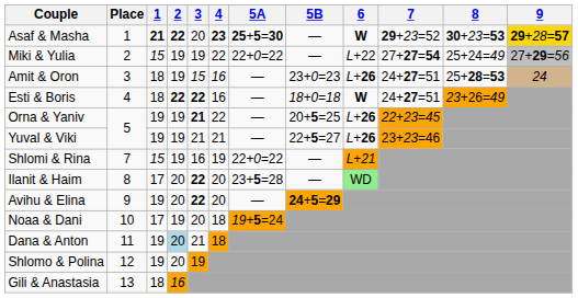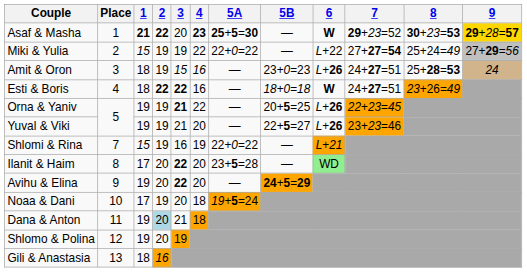 <table class="wikitable sortable" style="margin:auto;text-align:center;">
 <tr>
 <th>Couple</th>
 <th>Place</th>
 <th><a href='#'>1</a></th>
 <th><a href='#'>2</a></th>
 <th><a href='#'>3</a></th>
 <th><a href='#'>4</a></th>
 <th><a href='#'>5A</a></th>
 <th><a href='#'>5B</a></th>
 <th><a href='#'>6</a></th>
 <th><a href='#'>7</a></th>
 <th><a href='#'>8</a></th>
 <th><a href='#'>9</a></th>
 </tr>
 <tr>
 <td style="text-align:left;">Asaf & Masha</td>
 <td>1</td>
 <td><span><strong>21</strong></span></td>
 <td><span><strong>22</strong></span></td>
 <td>20</td>
 <td><span><strong>23</strong></span></td>
 <td><span><strong>25</strong></span>+<span><strong>5</strong></span>=<span><strong>30</strong></span></td>
 <td>—</td>
 <td><span><strong>W</strong></span></td>
 <td><span><strong>29</strong></span>+<span><em>23</em></span>=52</td>
 <td><span><strong>30</strong></span>+<span><em>23</em></span>=<span><strong>53</strong></span></td>
 <td style="background:gold;"><span><strong>29</strong></span>+<span><em>28</em></span>=<span><strong>57</strong></span></td>
 </tr>
 <tr>
 <td style="text-align:left;">Miki & Yulia</td>
 <td>2</td>
 <td><span><em>15</em></span></td>
 <td>19</td>
 <td>19</td>
 <td>22</td>
 <td>22+<span><em>0</em></span>=22</td>
 <td>—</td>
 <td><span><em>L</em></span>+22</td>
 <td>27+<span><strong>27</strong></span>=<span><strong>54</strong></span></td>
 <td>25+24=<span><em>49</em></span></td>
 <td style="background:silver;">27+<span><strong>29</strong></span>=<span><em>56</em></span></td>
 </tr>
 <tr>
 <td style="text-align:left;">Amit & Oron</td>
 <td>3</td>
 <td>18</td>
 <td>19</td>
 <td><span><em>15</em></span></td>
 <td><span><em>16</em></span></td>
 <td>—</td>
 <td>23+<span><em>0</em></span>=23</td>
 <td><span><em>L</em></span>+<span><strong>26</strong></span></td>
 <td>24+<span><strong>27</strong></span>=51</td>
 <td>25+<span><strong>28</strong></span>=<span><strong>53</strong></span></td>
 <td style="background:tan;"><span><em>24</em></span></td>
 </tr>
 <tr>
 <td style="text-align:left;">Esti & Boris</td>
 <td>4</td>
 <td>18</td>
 <td><span><strong>22</strong></span></td>
 <td><span><strong>22</strong></span></td>
 <td>16</td>
 <td>—</td>
 <td><span><em>18</em></span>+<span><em>0</em></span>=<span><em>18</em></span></td>
 <td><span><strong>W</strong></span></td>
 <td>24+<span><strong>27</strong></span>=51</td>
 <td style="background:orange;"><span><em>23</em></span>+26=<span><em>49</em></span></td>
 <td style="background:darkgray;" colspan="20"></td>
 </tr>
 <tr>
 <td style="text-align:left;">Orna & Yaniv</td>
 <td rowspan=2>5</td>
 <td>19</td>
 <td>19</td>
 <td><strong>21</strong></td>
 <td>22</td>
 <td>—</td>
 <td>20+<span><strong>5</strong></span>=25</td>
 <td><span><em>L</em></span>+<span><strong>26</strong></span></td>
 <td style="background:orange;"><span><em>22</em></span>+<span><em>23</em></span>=<span><em>45</em></span></td>
 <td style="background:darkgray;" colspan="20"></td>
 </tr>
 <tr>
 <td style="text-align:left;">Yuval & Viki</td>
 <td>19</td>
 <td>19</td>
 <td>21</td>
-<td>21</td>
+<td>20</td>
 <td>—</td>
 <td>22+<span><strong>5</strong></span>=27</td>
 <td><span><em>L</em></span>+<span><strong>26</strong></span></td>
 <td style="background:orange;">23+<span><em>23</em></span>=46</td>
 <td style="background:darkgray;" colspan="20"></td>
 </tr>
 <tr>
 <td style="text-align:left;">Shlomi & Rina</td>
 <td>7</td>
 <td><span><em>15</em></span></td>
 <td>19</td>
 <td>16</td>
 <td>19</td>
 <td>22+<span><em>0</em></span>=22</td>
 <td>—</td>
 <td style="background:orange;"><span><em>L</em></span>+<span><em>21</em></span></td>
 <td style="background:darkgray;" colspan="20"></td>
 </tr>
 <tr>
 <td style="text-align:left;">Ilanit & Haim</td>
 <td>8</td>
 <td>17</td>
 <td>20</td>
 <td><span><strong>22</strong></span></td>
 <td>20</td>
 <td>23+<span><strong>5</strong></span>=28</td>
 <td>—</td>
 <td style="background:lightgreen;">WD</td>
 <td style="background:darkgray;" colspan="20"></td>
 </tr>
 <tr>
 <td style="text-align:left;">Avihu & Elina</td>
 <td>9</td>
 <td>19</td>
 <td>20</td>
 <td><span><strong>22</strong></span></td>
 <td>20</td>
 <td>—</td>
 <td style="background:orange;"><span><strong>24</strong></span>+<span><strong>5</strong></span>=<span><strong>29</strong></span></td>
 <td style="background:darkgray;" colspan="20"></td>
 </tr>
 <tr>
 <td style="text-align:left;">Noaa & Dani</td>
 <td>10</td>
 <td>17</td>
 <td>19</td>
 <td>20</td>
 <td>18</td>
 <td style="background:orange;"><span><em>19</em></span>+<span><strong>5</strong></span>=24</td>
 <td style="background:darkgray;" colspan="20"></td>
 </tr>
 <tr>
 <td style="text-align:left;">Dana & Anton</td>
 <td>11</td>
 <td>19</td>
 <td bgcolor="lightblue">20</td>
 <td>21</td>
 <td style="background:orange;">18</td>
 <td style="background:darkgray;" colspan="20"></td>
 </tr>
 <tr>
 <td style="text-align:left;">Shlomo & Polina</td>
 <td>12</td>
 <td>19</td>
 <td>20</td>
 <td style="background:orange;">19</td>
 <td style="background:darkgray;" colspan="20"></td>
 </tr>
 <tr>
 <td style="text-align:left;">Gili & Anastasia</td>
 <td>13</td>
 <td>18</td>
 <td style="background:orange;"><span><em>16</em></span></td>
 <td style="background:darkgray;" colspan="20"></td>
 </tr>
 </table>
